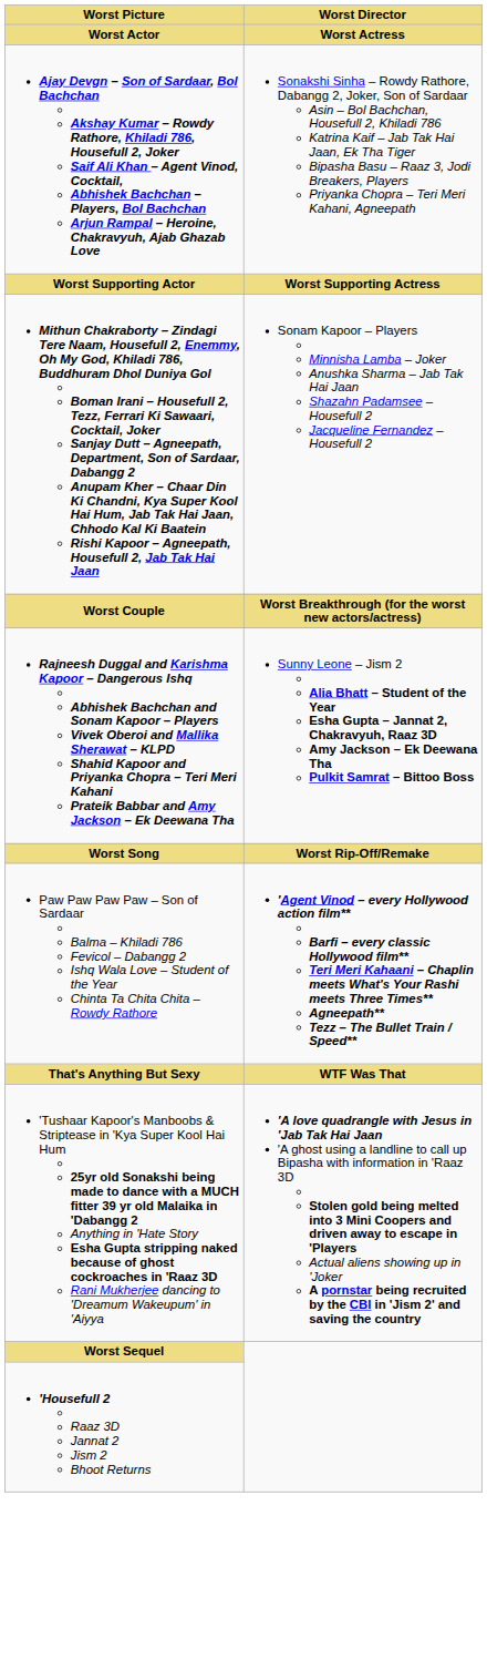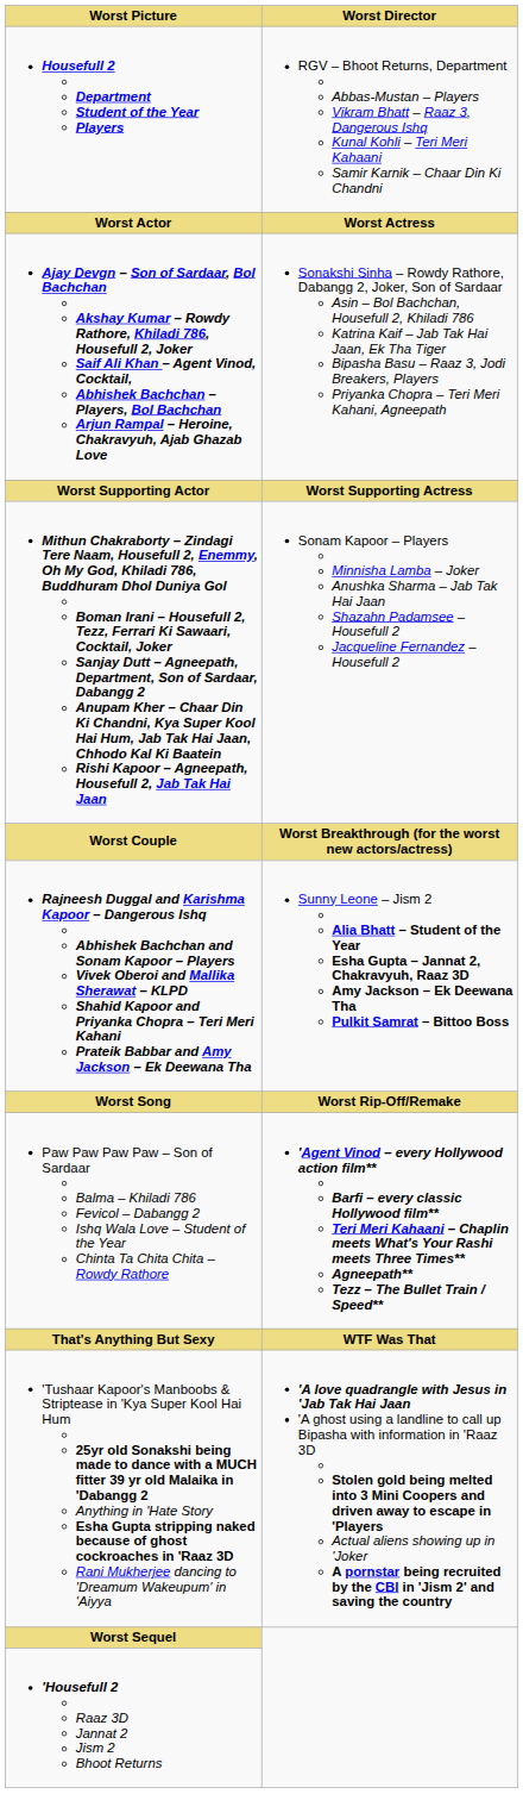 <table class="wikitable">
 <tr>
 <th style="background:#EEDD82; width:50%">Worst Picture</th>
 <th style="background:#EEDD82; width:50%">Worst Director</th>
+</tr>
+<tr>
+<td valign="top"><br><ul><li><strong><em><a href='#'>Housefull 2</a><em> <strong><ul><li></li><li></em><a href='#'>Department</a><em></li><li></em><a href='#'>Student of the Year</a><em></li><li></em><a href='#'>Players</a><em></li></ul></li></ul></td>
+<td valign="top"><br><ul><li></em></strong>RGV – Bhoot Returns, Department</em> </strong><ul><li></li><li><em>Abbas-Mustan – Players</em></li><li><em><a href='#'>Vikram Bhatt</a> – <a href='#'>Raaz 3</a>, <a href='#'>Dangerous Ishq</a></em></li><li><em><a href='#'>Kunal Kohli</a> – <a href='#'>Teri Meri Kahaani</a></em></li><li><em>Samir Karnik – Chaar Din Ki Chandni</em></li></ul></li></ul></td>
 </tr>
 <tr>
 <th style="background:#EEDD82; width:50%">Worst Actor</th>
 <th style="background:#EEDD82; width:50%">Worst Actress</th>
 </tr>
 <tr>
 <td valign="top"><br><ul><li><strong><em><a href='#'>Ajay Devgn</a> – <a href='#'>Son of Sardaar</a>, <a href='#'>Bol Bachchan</a><em> <strong><ul><li></li><li></em><a href='#'>Akshay Kumar</a> – Rowdy Rathore, <a href='#'>Khiladi 786</a>, Housefull 2, Joker<em></li><li></em><a href='#'>Saif Ali Khan </a> – Agent Vinod, Cocktail, <em></li><li></em><a href='#'>Abhishek Bachchan</a> – Players, <a href='#'>Bol Bachchan</a><em></li><li></em><a href='#'>Arjun Rampal</a> – Heroine, Chakravyuh, Ajab Ghazab Love<em></li></ul></li></ul></td>
 <td valign="top"><br><ul><li></em></strong><a href='#'>Sonakshi Sinha</a> – Rowdy Rathore, Dabangg 2, Joker, Son of Sardaar</em> </strong><ul><li><em>Asin – Bol Bachchan, Housefull 2, Khiladi 786</em></li><li><em>Katrina Kaif – Jab Tak Hai Jaan, Ek Tha Tiger</em></li><li><em>Bipasha Basu – Raaz 3, Jodi Breakers, Players</em></li><li><em>Priyanka Chopra – Teri Meri Kahani, Agneepath</em></li></ul></li></ul></td>
 </tr>
 <tr>
 <th style="background:#EEDD82; width:50%">Worst Supporting Actor</th>
 <th style="background:#EEDD82; width:50%">Worst Supporting Actress</th>
 </tr>
 <tr>
 <td valign="top"><br><ul><li><strong><em>Mithun Chakraborty – Zindagi Tere Naam, Housefull 2, <a href='#'>Enemmy</a>, Oh My God, Khiladi 786, Buddhuram Dhol Duniya Gol<em> <strong><ul><li></li><li></em>Boman Irani – Housefull 2, Tezz, Ferrari Ki Sawaari, Cocktail, Joker<em></li><li></em>Sanjay Dutt – Agneepath, Department, Son of Sardaar, Dabangg 2<em></li><li></em>Anupam Kher – Chaar Din Ki Chandni, Kya Super Kool Hai Hum, Jab Tak Hai Jaan, Chhodo Kal Ki Baatein<em></li><li></em>Rishi Kapoor – Agneepath, Housefull 2, <a href='#'>Jab Tak Hai Jaan</a><em></li></ul></li></ul></td>
 <td valign="top"><br><ul><li></em></strong>Sonam Kapoor – Players</em> </strong><ul><li></li><li><em><a href='#'>Minnisha Lamba</a> – Joker</em></li><li><em>Anushka Sharma – Jab Tak Hai Jaan</em></li><li><em><a href='#'>Shazahn Padamsee</a> – Housefull 2</em></li><li><em><a href='#'>Jacqueline Fernandez</a> – Housefull 2</em></li></ul></li></ul></td>
 </tr>
 <tr>
 <th style="background:#EEDD82; width:50%">Worst Couple</th>
 <th style="background:#EEDD82; width:50%">Worst Breakthrough (for the worst new actors/actress)</th>
 </tr>
 <tr>
 <td valign="top"><br><ul><li><strong><em>Rajneesh Duggal and <a href='#'>Karishma Kapoor</a> – Dangerous Ishq<em> <strong><ul><li></li><li></em>Abhishek Bachchan and Sonam Kapoor – Players<em></li><li></em>Vivek Oberoi and <a href='#'>Mallika Sherawat</a> – KLPD<em></li><li></em>Shahid Kapoor and Priyanka Chopra – Teri Meri Kahani<em></li><li></em>Prateik Babbar and <a href='#'>Amy Jackson</a> – Ek Deewana Tha<em></li></ul></li></ul></td>
 <td valign="top"><br><ul><li></em></strong><a href='#'>Sunny Leone</a> – Jism 2<strong><em><ul><li></li><li></em><a href='#'>Alia Bhatt</a> – Student of the Year<em></li><li></em>Esha Gupta – Jannat 2, Chakravyuh, Raaz 3D<em></li><li></em>Amy Jackson – Ek Deewana Tha<em></li><li></em><a href='#'>Pulkit Samrat</a> – Bittoo Boss<em></li></ul></li></ul></td>
 </tr>
 <tr>
 <th style="background:#EEDD82; width:50%">Worst Song</th>
 <th style="background:#EEDD82; width:50%">Worst Rip-Off/Remake</th>
 </tr>
 <tr>
 <td valign="top"><br><ul><li></em></strong>Paw Paw Paw Paw – Son of Sardaar</em> </strong><ul><li></li><li><em>Balma – Khiladi 786</em></li><li><em>Fevicol – Dabangg 2</em></li><li><em>Ishq Wala Love – Student of the Year</em></li><li><em>Chinta Ta Chita Chita – <a href='#'>Rowdy Rathore</a></em></li></ul></li></ul></td>
 <td valign="top"><br><ul><li><strong><em>'<a href='#'>Agent Vinod</a> – every Hollywood action film**<em> <strong><ul><li></li><li></em>Barfi – every classic Hollywood film**<em></li><li></em><a href='#'>Teri Meri Kahaani</a> – Chaplin meets What's Your Rashi meets Three Times**<em></li><li></em>Agneepath**<em></li><li></em>Tezz – The Bullet Train / Speed**<em></li></ul></li></ul></td>
 </tr>
 <tr>
 <th style="background:#EEDD82; width:50%">That's Anything But Sexy</th>
 <th style="background:#EEDD82; width:50%">WTF Was That</th>
 </tr>
 <tr>
 <td valign="top"><br><ul><li></em></strong>'Tushaar Kapoor's Manboobs & Striptease in 'Kya Super Kool Hai Hum</strong> <strong><ul><li></li><li></em>25yr old Sonakshi being made to dance with a MUCH fitter 39 yr old Malaika in 'Dabangg 2</strong></li><li><em>Anything in 'Hate Story<strong></li><li></em>Esha Gupta stripping naked because of ghost cockroaches in 'Raaz 3D</strong></li><li><em><a href='#'>Rani Mukherjee</a> dancing to 'Dreamum Wakeupum' in 'Aiyya<strong></li></ul></li></ul></td>
 <td valign="top"><br><ul><li><strong><em>'A love quadrangle with Jesus in 'Jab Tak Hai Jaan</strong> <strong></li><li></em></strong>'A ghost using a landline to call up Bipasha with information in 'Raaz 3D</strong> <strong><ul><li></li><li></em>Stolen gold being melted into 3 Mini Coopers and driven away to escape in 'Players</strong></li><li><em>Actual aliens showing up in 'Joker<strong></li><li></em>A <a href='#'>pornstar</a> being recruited by the <a href='#'>CBI</a> in 'Jism 2' and saving the country<em></li></ul></li></ul></td>
 </tr>
 <tr>
 <th style="background:#EEDD82; width:50%">Worst Sequel</th>
 </tr>
 <tr>
 <td valign="top"><br><ul><li><strong><em>'Housefull 2</em> </strong><ul><li></li><li><em>Raaz 3D</em></li><li><em>Jannat 2</em></li><li><em>Jism 2</em></li><li><em>Bhoot Returns</em></li></ul></li></ul></td>
 </tr>
 </table>
